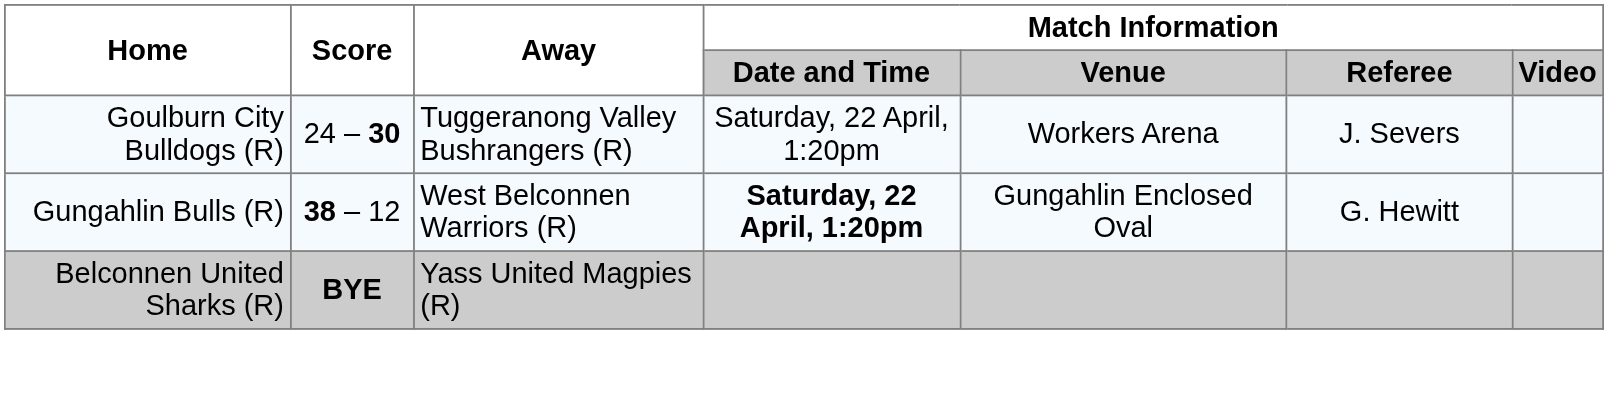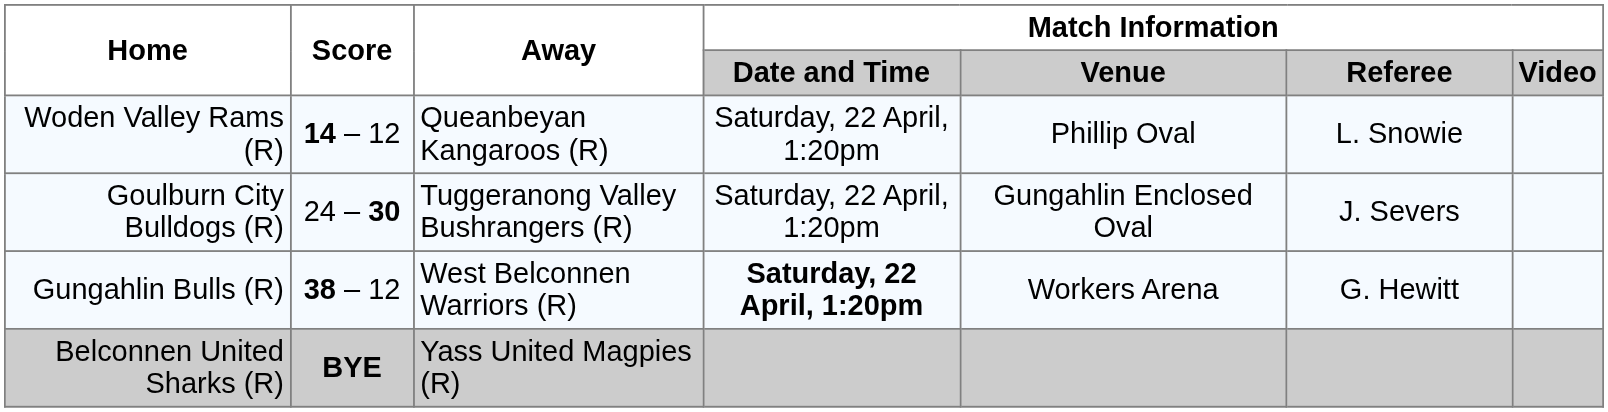 <table border="1" cellpadding="3" cellspacing="0" width="100%" style="border-collapse:collapse;  text-align:center;">
 <tr>
 <th rowspan="2" width="19%">Home</th>
 <th rowspan="2" width="8%">Score</th>
 <th rowspan="2" width="19%">Away</th>
 <th colspan="4">Match Information</th>
 </tr>
 <tr style="background:#CCCCCC">
 <th width="17%">Date and Time</th>
 <th width="22%">Venue</th>
 <th width="50%">Referee</th>
 <th>Video</th>
 </tr>
 <tr style="text-align:center; background:#f5faff;">
+<td align="right">Woden Valley Rams (R) </td>
+<td><strong>14</strong> – 12</td>
+<td align="left"> Queanbeyan Kangaroos (R)</td>
+<td>Saturday, 22 April, 1:20pm</td>
+<td>Phillip Oval</td>
+<td>L. Snowie</td>
+<td></td>
+</tr>
+<tr style="text-align:center; background:#f5faff;">
 <td align="right">Goulburn City Bulldogs (R) </td>
 <td>24 – <strong>30</strong></td>
 <td align="left"> Tuggeranong Valley Bushrangers (R)</td>
 <td>Saturday, 22 April, 1:20pm</td>
-<td>Workers Arena</td>
+<td>Gungahlin Enclosed Oval</td>
 <td>J. Severs</td>
 <td></td>
 </tr>
 <tr style="text-align:center; background:#f5faff;">
 <td align="right">Gungahlin Bulls (R) </td>
 <td><strong>38</strong> – 12</td>
 <td align="left"> West Belconnen Warriors (R)</td>
 <td><strong>Saturday, 22 April, 1:20pm</strong></td>
-<td>Gungahlin Enclosed Oval</td>
+<td>Workers Arena</td>
 <td>G. Hewitt</td>
 <td></td>
 </tr>
 <tr style="text-align:center; background:#CCCCCC;">
 <td align="right">Belconnen United Sharks (R) </td>
 <td><strong>BYE</strong></td>
 <td align="left"> Yass United Magpies (R)</td>
 <td></td>
 <td></td>
 <td></td>
 <td></td>
 </tr>
 </table>
